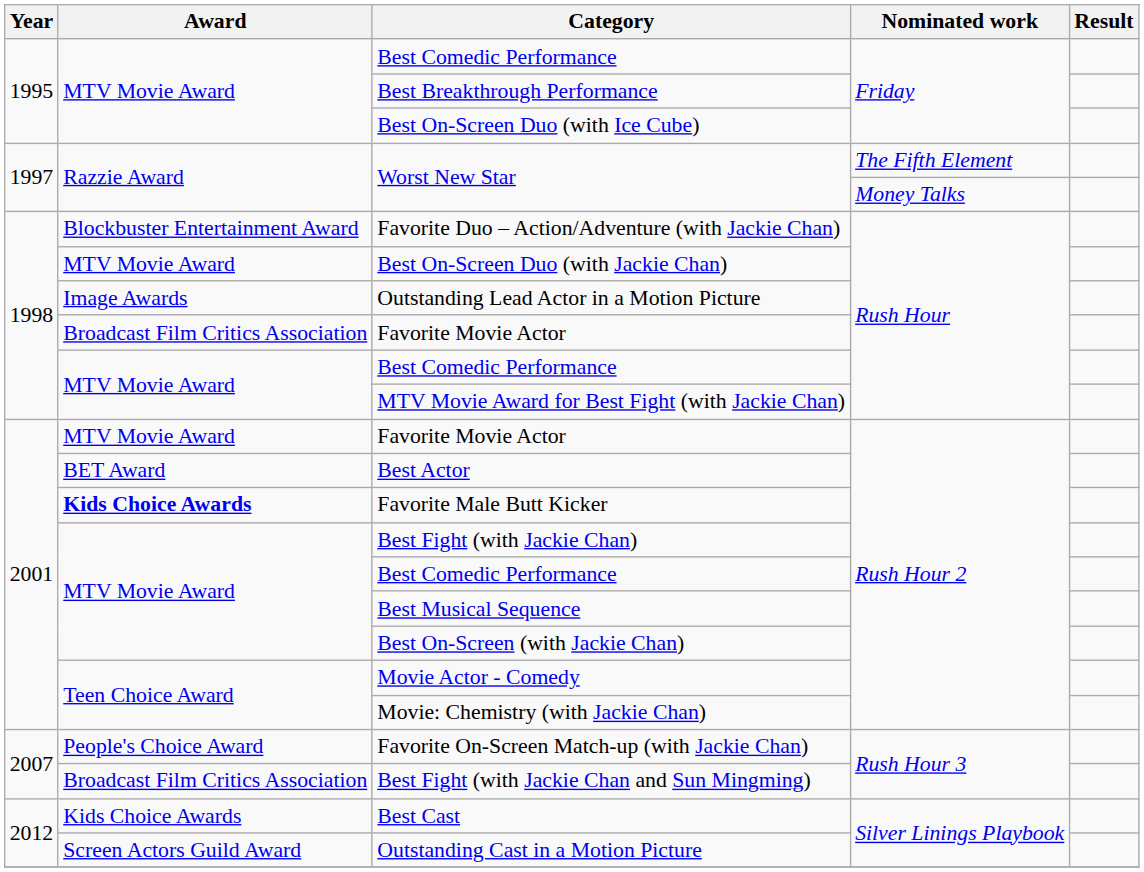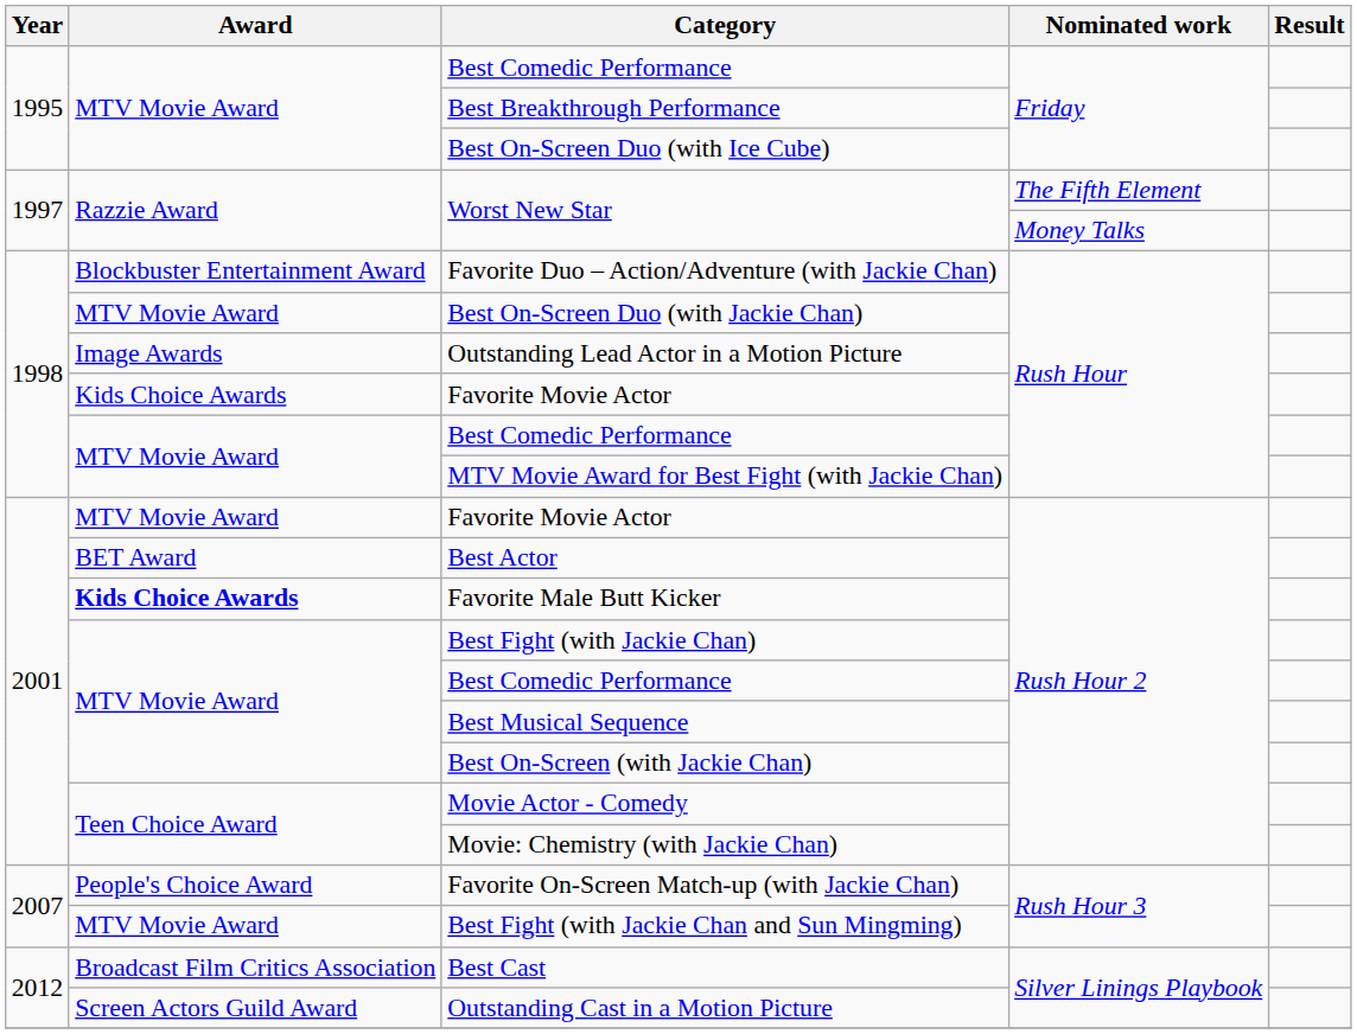 <table class="wikitable">
 <tr>
 <th>Year</th>
 <th>Award</th>
 <th>Category</th>
 <th>Nominated work</th>
 <th>Result</th>
 </tr>
 <tr>
 <td rowspan=3>1995</td>
 <td rowspan=3><a href='#'>MTV Movie Award</a></td>
 <td><a href='#'>Best Comedic Performance</a></td>
 <td rowspan=3><em><a href='#'>Friday</a></em></td>
 <td></td>
 </tr>
 <tr>
 <td><a href='#'>Best Breakthrough Performance</a></td>
 <td></td>
 </tr>
 <tr>
 <td><a href='#'>Best On-Screen Duo</a> (with <a href='#'>Ice Cube</a>)</td>
 <td></td>
 </tr>
 <tr>
 <td rowspan="2">1997</td>
 <td rowspan=2><a href='#'>Razzie Award</a></td>
 <td rowspan=2><a href='#'>Worst New Star</a></td>
 <td><em><a href='#'>The Fifth Element</a></em></td>
 <td></td>
 </tr>
 <tr>
 <td><em><a href='#'>Money Talks</a></em></td>
 <td></td>
 </tr>
 <tr>
 <td rowspan=6>1998</td>
 <td><a href='#'>Blockbuster Entertainment Award</a></td>
 <td>Favorite Duo – Action/Adventure (with <a href='#'>Jackie Chan</a>)</td>
 <td rowspan=6><em><a href='#'>Rush Hour</a></em></td>
 <td></td>
 </tr>
 <tr>
 <td><a href='#'>MTV Movie Award</a></td>
 <td><a href='#'>Best On-Screen Duo</a> (with <a href='#'>Jackie Chan</a>)</td>
 <td></td>
 </tr>
 <tr>
 <td><a href='#'>Image Awards</a></td>
 <td>Outstanding Lead Actor in a Motion Picture</td>
 <td></td>
 </tr>
 <tr>
-<td><a href='#'>Broadcast Film Critics Association</a></td>
+<td><a href='#'>Kids Choice Awards</a></td>
 <td>Favorite Movie Actor</td>
 <td></td>
 </tr>
 <tr>
 <td rowspan=2><a href='#'>MTV Movie Award</a></td>
 <td><a href='#'>Best Comedic Performance</a></td>
 <td></td>
 </tr>
 <tr>
 <td><a href='#'>MTV Movie Award for Best Fight</a> (with <a href='#'>Jackie Chan</a>)</td>
 <td></td>
 </tr>
 <tr>
 <td rowspan=9>2001</td>
 <td><a href='#'>MTV Movie Award</a></td>
 <td>Favorite Movie Actor</td>
 <td rowspan=9><em><a href='#'>Rush Hour 2</a></em></td>
 <td></td>
 </tr>
 <tr>
 <td><a href='#'>BET Award</a></td>
 <td><a href='#'>Best Actor</a></td>
 <td></td>
 </tr>
 <tr>
 <td><strong><a href='#'>Kids Choice Awards</a></strong></td>
 <td>Favorite Male Butt Kicker</td>
 <td></td>
 </tr>
 <tr>
 <td rowspan=4><a href='#'>MTV Movie Award</a></td>
 <td><a href='#'>Best Fight</a> (with <a href='#'>Jackie Chan</a>)</td>
 <td></td>
 </tr>
 <tr>
 <td><a href='#'>Best Comedic Performance</a></td>
 <td></td>
 </tr>
 <tr>
 <td><a href='#'>Best Musical Sequence</a></td>
 <td></td>
 </tr>
 <tr>
 <td><a href='#'>Best On-Screen</a> (with <a href='#'>Jackie Chan</a>)</td>
 <td></td>
 </tr>
 <tr>
 <td rowspan=2><a href='#'>Teen Choice Award</a></td>
 <td><a href='#'>Movie Actor - Comedy</a></td>
 <td></td>
 </tr>
 <tr>
 <td>Movie: Chemistry (with <a href='#'>Jackie Chan</a>)</td>
 <td></td>
 </tr>
 <tr>
 <td rowspan=2>2007</td>
 <td><a href='#'>People's Choice Award</a></td>
 <td>Favorite On-Screen Match-up (with <a href='#'>Jackie Chan</a>)</td>
 <td rowspan=2><em><a href='#'>Rush Hour 3</a></em></td>
 <td></td>
 </tr>
 <tr>
-<td><a href='#'>Broadcast Film Critics Association</a></td>
+<td><a href='#'>MTV Movie Award</a></td>
 <td><a href='#'>Best Fight</a> (with <a href='#'>Jackie Chan</a> and <a href='#'>Sun Mingming</a>)</td>
 <td></td>
 </tr>
 <tr>
 <td rowspan=2>2012</td>
-<td><a href='#'>Kids Choice Awards</a></td>
+<td><a href='#'>Broadcast Film Critics Association</a></td>
 <td><a href='#'>Best Cast</a></td>
 <td rowspan=2><em><a href='#'>Silver Linings Playbook</a></em></td>
 <td></td>
 </tr>
 <tr>
 <td><a href='#'>Screen Actors Guild Award</a></td>
 <td><a href='#'>Outstanding Cast in a Motion Picture</a></td>
 <td></td>
 </tr>
 <tr>
 </tr>
 </table>
